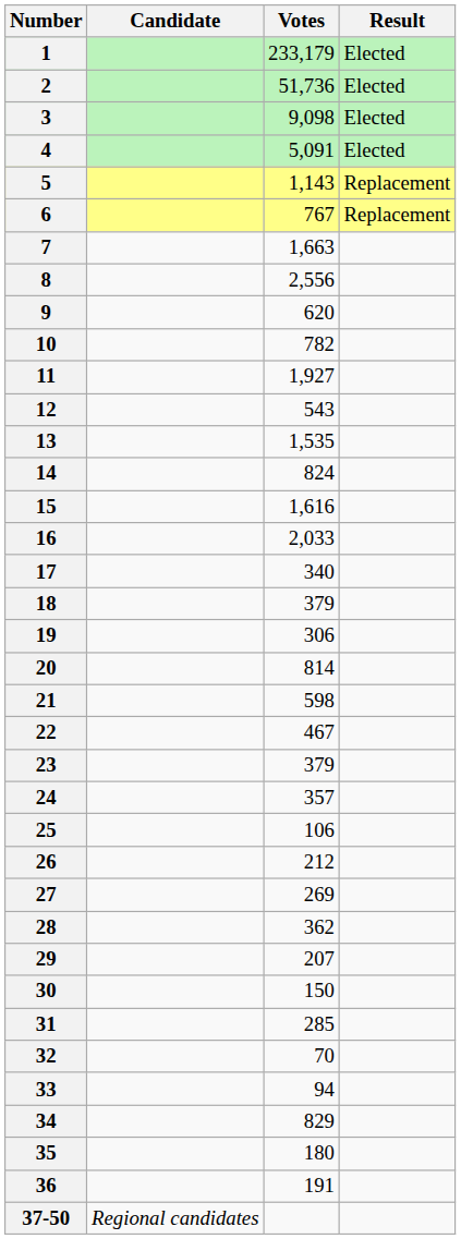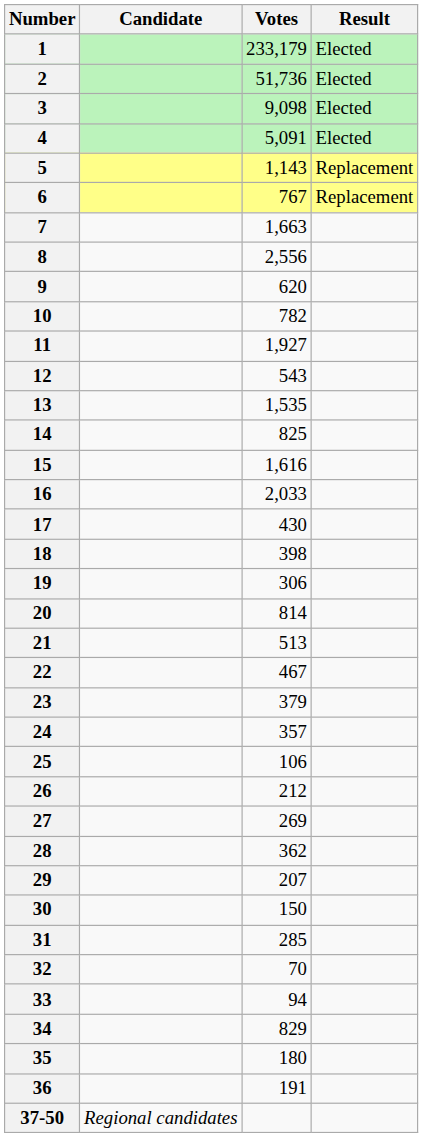 <table class="wikitable sortable">
 <tr>
 <th scope="col">Number</th>
 <th scope="col">Candidate</th>
 <th scope="col">Votes</th>
 <th scope="col">Result</th>
 </tr>
 <tr bgcolor=bbf3bb>
 <th scope="row">1</th>
 <td></td>
 <td style="text-align:right">233,179</td>
 <td>Elected</td>
 </tr>
 <tr bgcolor=bbf3bb>
 <th scope="row">2</th>
 <td></td>
 <td style="text-align:right">51,736</td>
 <td>Elected</td>
 </tr>
 <tr bgcolor=bbf3bb>
 <th scope="row">3</th>
 <td></td>
 <td style="text-align:right">9,098</td>
 <td>Elected</td>
 </tr>
 <tr bgcolor=bbf3bb>
 <th scope="row">4</th>
 <td></td>
 <td style="text-align:right">5,091</td>
 <td>Elected</td>
 </tr>
 <tr bgcolor=#FF8>
 <th scope="row">5</th>
 <td></td>
 <td style="text-align:right">1,143</td>
 <td>Replacement</td>
 </tr>
 <tr bgcolor=#FF8>
 <th scope="row">6</th>
 <td></td>
 <td style="text-align:right">767</td>
 <td>Replacement</td>
 </tr>
 <tr>
 <th scope="row">7</th>
 <td></td>
 <td style="text-align:right">1,663</td>
 <td></td>
 </tr>
 <tr>
 <th scope="row">8</th>
 <td></td>
 <td style="text-align:right">2,556</td>
 <td></td>
 </tr>
 <tr>
 <th scope="row">9</th>
 <td></td>
 <td style="text-align:right">620</td>
 <td></td>
 </tr>
 <tr>
 <th scope="row">10</th>
 <td></td>
 <td style="text-align:right">782</td>
 <td></td>
 </tr>
 <tr>
 <th scope="row">11</th>
 <td></td>
 <td style="text-align:right">1,927</td>
 <td></td>
 </tr>
 <tr>
 <th scope="row">12</th>
 <td></td>
 <td style="text-align:right">543</td>
 <td></td>
 </tr>
 <tr>
 <th scope="row">13</th>
 <td></td>
 <td style="text-align:right">1,535</td>
 <td></td>
 </tr>
 <tr>
 <th scope="row">14</th>
 <td></td>
-<td style="text-align:right">824</td>
+<td style="text-align:right">825</td>
 <td></td>
 </tr>
 <tr>
 <th scope="row">15</th>
 <td></td>
 <td style="text-align:right">1,616</td>
 <td></td>
 </tr>
 <tr>
 <th scope="row">16</th>
 <td></td>
 <td style="text-align:right">2,033</td>
 <td></td>
 </tr>
 <tr>
 <th scope="row">17</th>
 <td></td>
-<td style="text-align:right">340</td>
+<td style="text-align:right">430</td>
 <td></td>
 </tr>
 <tr>
 <th scope="row">18</th>
 <td></td>
-<td style="text-align:right">379</td>
+<td style="text-align:right">398</td>
 <td></td>
 </tr>
 <tr>
 <th scope="row">19</th>
 <td></td>
 <td style="text-align:right">306</td>
 <td></td>
 </tr>
 <tr>
 <th scope="row">20</th>
 <td></td>
 <td style="text-align:right">814</td>
 <td></td>
 </tr>
 <tr>
 <th scope="row">21</th>
 <td></td>
-<td style="text-align:right">598</td>
+<td style="text-align:right">513</td>
 <td></td>
 </tr>
 <tr>
 <th scope="row">22</th>
 <td></td>
 <td style="text-align:right">467</td>
 <td></td>
 </tr>
 <tr>
 <th scope="row">23</th>
 <td></td>
 <td style="text-align:right">379</td>
 <td></td>
 </tr>
 <tr>
 <th scope="row">24</th>
 <td></td>
 <td style="text-align:right">357</td>
 <td></td>
 </tr>
 <tr>
 <th scope="row">25</th>
 <td></td>
 <td style="text-align:right">106</td>
 <td></td>
 </tr>
 <tr>
 <th scope="row">26</th>
 <td></td>
 <td style="text-align:right">212</td>
 <td></td>
 </tr>
 <tr>
 <th scope="row">27</th>
 <td></td>
 <td style="text-align:right">269</td>
 <td></td>
 </tr>
 <tr>
 <th scope="row">28</th>
 <td></td>
 <td style="text-align:right">362</td>
 <td></td>
 </tr>
 <tr>
 <th scope="row">29</th>
 <td></td>
 <td style="text-align:right">207</td>
 <td></td>
 </tr>
 <tr>
 <th scope="row">30</th>
 <td></td>
 <td style="text-align:right">150</td>
 <td></td>
 </tr>
 <tr>
 <th scope="row">31</th>
 <td></td>
 <td style="text-align:right">285</td>
 <td></td>
 </tr>
 <tr>
 <th scope="row">32</th>
 <td></td>
 <td style="text-align:right">70</td>
 <td></td>
 </tr>
 <tr>
 <th scope="row">33</th>
 <td></td>
 <td style="text-align:right">94</td>
 <td></td>
 </tr>
 <tr>
 <th scope="row">34</th>
 <td></td>
 <td style="text-align:right">829</td>
 <td></td>
 </tr>
 <tr>
 <th scope="row">35</th>
 <td></td>
 <td style="text-align:right">180</td>
 <td></td>
 </tr>
 <tr>
 <th scope="row">36</th>
 <td></td>
 <td style="text-align:right">191</td>
 <td></td>
 </tr>
 <tr>
 <th scope="row">37-50</th>
 <td><em>Regional candidates</em></td>
 <td style="text-align:right"></td>
 <td></td>
 </tr>
 </table>
